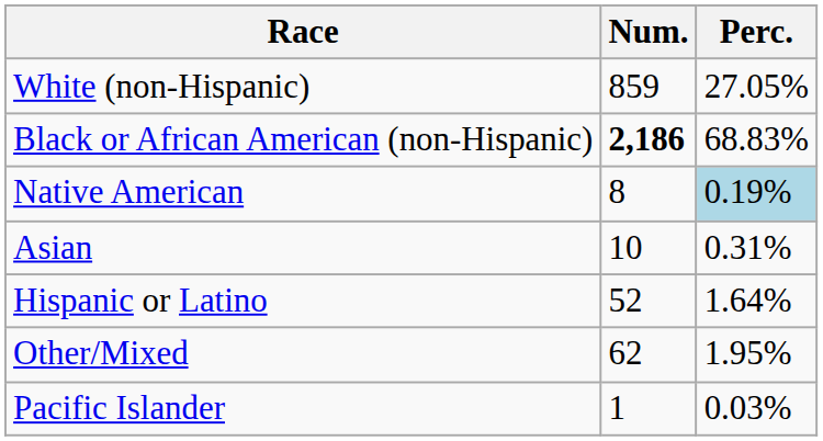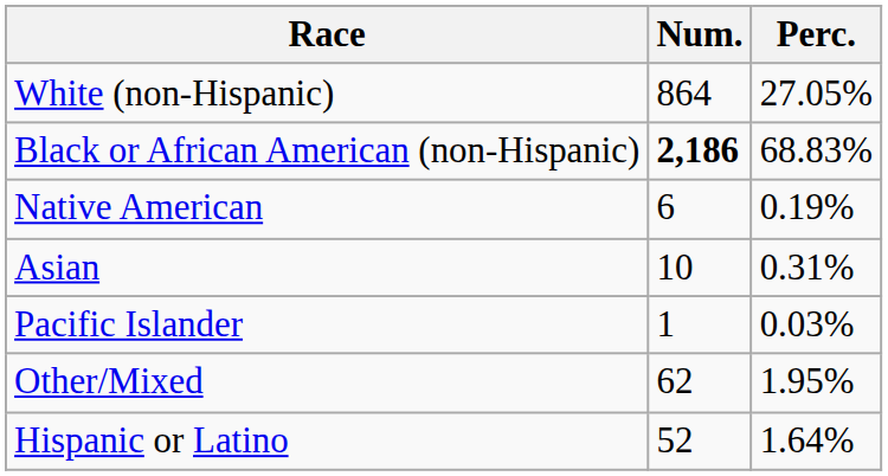 <table class="wikitable">
 <tr>
 <th>Race</th>
 <th>Num.</th>
 <th>Perc.</th>
 </tr>
 <tr>
 <td><a href='#'>White</a> (non-Hispanic)</td>
-<td>859</td>
+<td>864</td>
 <td>27.05%</td>
 </tr>
 <tr>
 <td><a href='#'>Black or African American</a> (non-Hispanic)</td>
 <td><strong>2,186</strong></td>
 <td>68.83%</td>
 </tr>
 <tr>
 <td><a href='#'>Native American</a></td>
-<td>8</td>
-<td style="background: lightblue;">0.19%</td>
+<td>6</td>
+<td>0.19%</td>
 </tr>
 <tr>
 <td><a href='#'>Asian</a></td>
 <td>10</td>
 <td>0.31%</td>
 </tr>
 <tr>
-<td><a href='#'>Hispanic</a> or <a href='#'>Latino</a></td>
-<td>52</td>
-<td>1.64%</td>
+<td><a href='#'>Pacific Islander</a></td>
+<td>1</td>
+<td>0.03%</td>
 </tr>
 <tr>
 <td><a href='#'>Other/Mixed</a></td>
 <td>62</td>
 <td>1.95%</td>
 </tr>
 <tr>
-<td><a href='#'>Pacific Islander</a></td>
-<td>1</td>
-<td>0.03%</td>
+<td><a href='#'>Hispanic</a> or <a href='#'>Latino</a></td>
+<td>52</td>
+<td>1.64%</td>
 </tr>
 </table>
